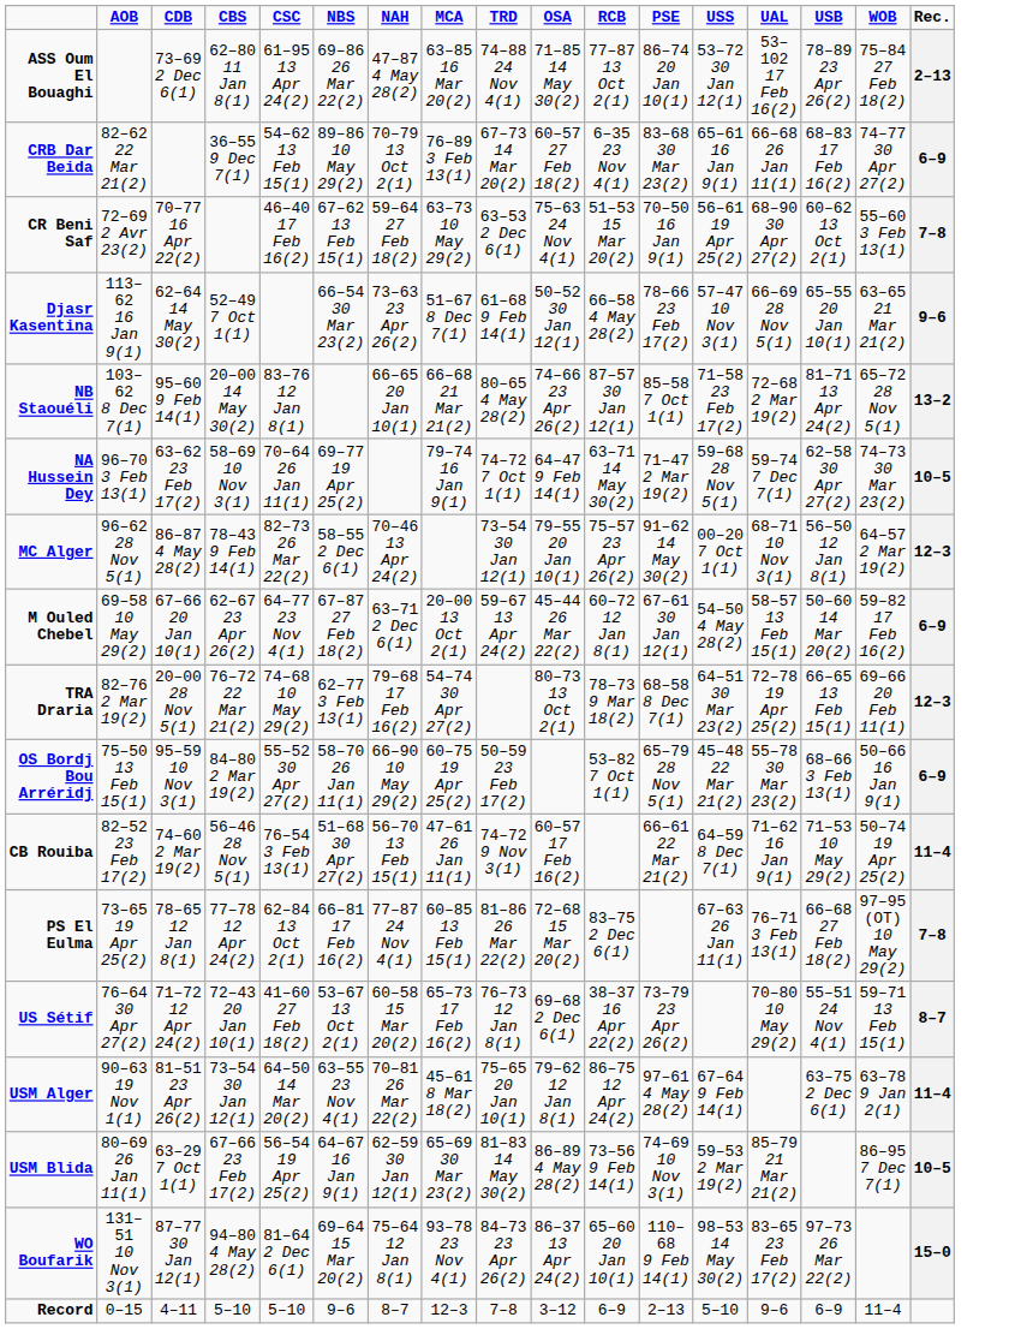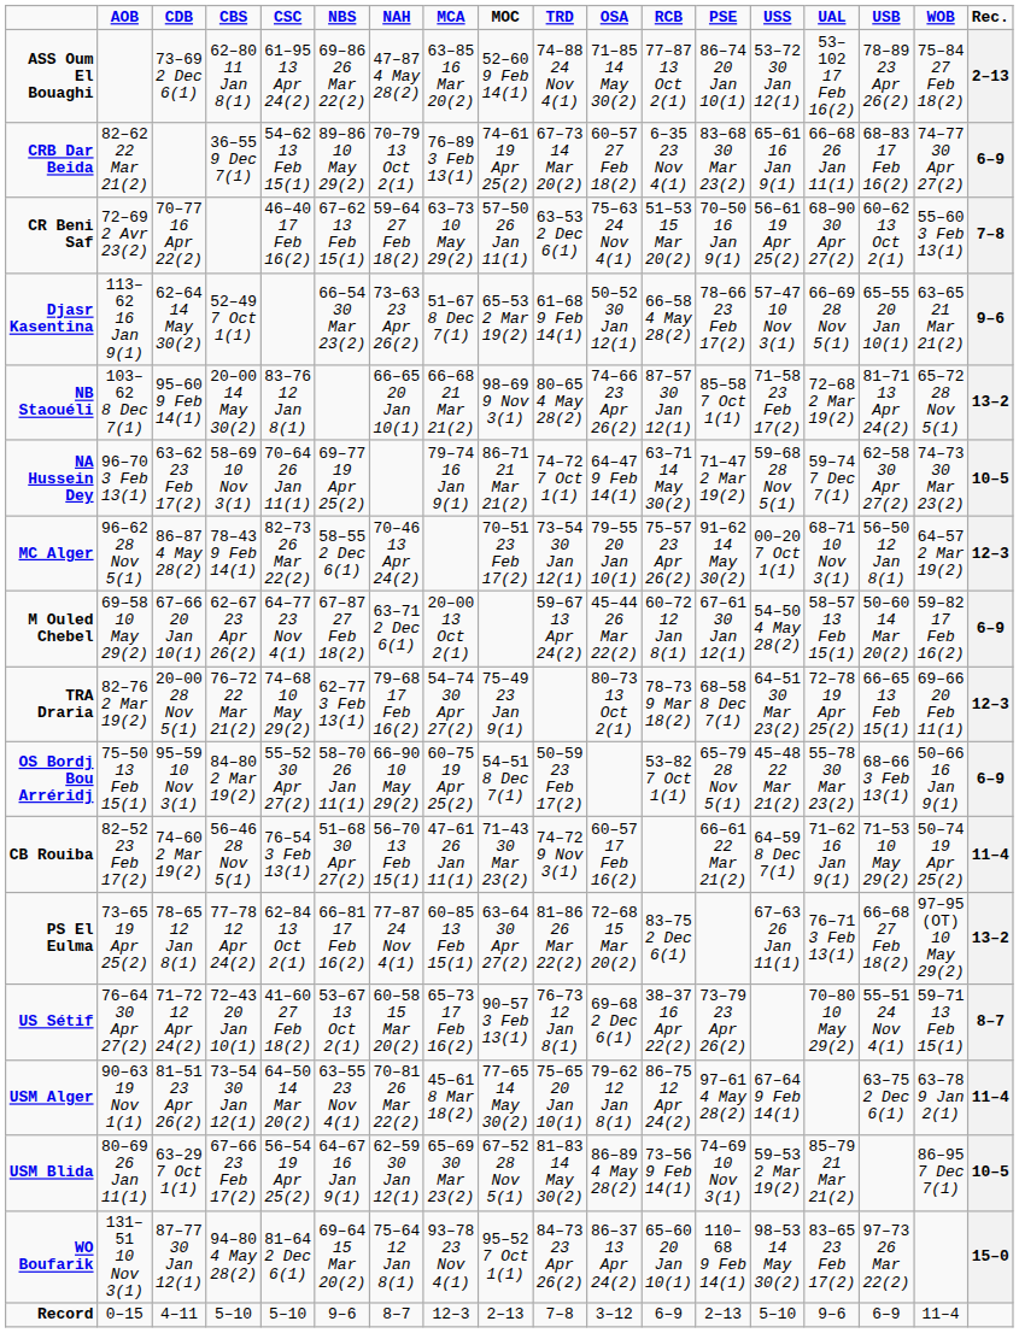 <table style="font-size: 85%; text-align: center" class="wikitable">
 <tr>
 <td></td>
 <td width=50><strong><a href='#'>AOB</a></strong></td>
 <td width=50><strong><a href='#'>CDB</a></strong></td>
 <td width=50><strong><a href='#'>CBS</a></strong></td>
 <td width=50><strong><a href='#'>CSC</a></strong></td>
 <td width=50><strong><a href='#'>NBS</a></strong></td>
 <td width=50><strong><a href='#'>NAH</a></strong></td>
 <td width=50><strong><a href='#'>MCA</a></strong></td>
+<td width=50><strong>MOC</strong></td>
 <td width=50><strong><a href='#'>TRD</a></strong></td>
 <td width=50><strong><a href='#'>OSA</a></strong></td>
 <td width=50><strong><a href='#'>RCB</a></strong></td>
 <td width=50><strong><a href='#'>PSE</a></strong></td>
 <td width=50><strong><a href='#'>USS</a></strong></td>
 <td width=50><strong><a href='#'>UAL</a></strong></td>
 <td width=50><strong><a href='#'>USB</a></strong></td>
 <td width=50><strong><a href='#'>WOB</a></strong></td>
 <td width=50><strong>Rec.</strong></td>
 </tr>
 <tr>
 <td align=right><strong>ASS Oum El Bouaghi</strong></td>
 <td></td>
 <td>73–69<br><em>2 Dec <span>6(1)</span></em></td>
 <td>62–80<br><em>11 Jan <span>8(1)</span></em></td>
 <td>61–95<br><em>13 Apr <span>24(2)</span></em></td>
 <td>69–86<br><em>26 Mar <span>22(2)</span></em></td>
 <td>47–87<br><em>4 May <span>28(2)</span></em></td>
 <td>63–85<br><em>16 Mar <span>20(2)</span></em></td>
+<td>52–60<br><em>9 Feb <span>14(1)</span></em></td>
 <td>74–88<br><em>24 Nov <span>4(1)</span></em></td>
 <td>71–85<br><em>14 May <span>30(2)</span></em></td>
 <td>77–87<br><em>13 Oct <span>2(1)</span></em></td>
 <td>86–74<br><em>20 Jan <span>10(1)</span></em></td>
 <td>53–72<br><em>30 Jan <span>12(1)</span></em></td>
 <td>53–102<br><em>17 Feb <span>16(2)</span></em></td>
 <td>78–89<br><em>23 Apr <span>26(2)</span></em></td>
 <td>75–84<br><em>27 Feb <span>18(2)</span></em></td>
 <th>2–13</th>
 </tr>
 <tr>
 <td align=right><strong><a href='#'>CRB Dar Beida</a></strong></td>
 <td>82–62<br><em>22 Mar <span>21(2)</span></em></td>
 <td></td>
 <td>36–55<br><em>9 Dec <span>7(1)</span></em></td>
 <td>54–62<br><em>13 Feb <span>15(1)</span></em></td>
 <td>89–86<br><em>10 May <span>29(2)</span></em></td>
 <td>70–79<br><em>13 Oct <span>2(1)</span></em></td>
 <td>76–89<br><em>3 Feb <span>13(1)</span></em></td>
+<td>74–61<br><em>19 Apr <span>25(2)</span></em></td>
 <td>67–73<br><em>14 Mar <span>20(2)</span></em></td>
 <td>60–57<br><em>27 Feb <span>18(2)</span></em></td>
 <td>6–35<br><em>23 Nov <span>4(1)</span></em></td>
 <td>83–68<br><em>30 Mar <span>23(2)</span></em></td>
 <td>65–61<br><em>16 Jan <span>9(1)</span></em></td>
 <td>66–68<br><em>26 Jan <span>11(1)</span></em></td>
 <td>68–83<br><em>17 Feb <span>16(2)</span></em></td>
 <td>74–77<br><em>30 Apr <span>27(2)</span></em></td>
 <th>6–9</th>
 </tr>
 <tr>
 <td align=right><strong>CR Beni Saf</strong></td>
 <td>72–69<br><em>2 Avr <span>23(2)</span></em></td>
 <td>70–77<br><em>16 Apr <span>22(2)</span></em></td>
 <td></td>
 <td>46–40<br><em>17 Feb <span>16(2)</span></em></td>
 <td>67–62<br><em>13 Feb <span>15(1)</span></em></td>
 <td>59–64<br><em>27 Feb <span>18(2)</span></em></td>
 <td>63–73<br><em>10 May <span>29(2)</span></em></td>
+<td>57–50<br><em>26 Jan <span>11(1)</span></em></td>
 <td>63–53<br><em>2 Dec <span>6(1)</span></em></td>
 <td>75–63<br><em>24 Nov <span>4(1)</span></em></td>
 <td>51–53<br><em>15 Mar <span>20(2)</span></em></td>
 <td>70–50<br><em>16 Jan <span>9(1)</span></em></td>
 <td>56–61<br><em>19 Apr <span>25(2)</span></em></td>
 <td>68–90<br><em>30 Apr <span>27(2)</span></em></td>
 <td>60–62<br><em>13 Oct <span>2(1)</span></em></td>
 <td>55–60<br><em>3 Feb <span>13(1)</span></em></td>
 <th>7–8</th>
 </tr>
 <tr>
 <td align=right><strong><a href='#'>Djasr Kasentina</a></strong></td>
 <td>113–62<br><em>16 Jan <span>9(1)</span></em></td>
 <td>62–64<br><em>14 May <span>30(2)</span></em></td>
 <td>52–49<br><em>7 Oct <span>1(1)</span></em></td>
 <td></td>
 <td>66–54<br><em>30 Mar <span>23(2)</span></em></td>
 <td>73–63<br><em>23 Apr <span>26(2)</span></em></td>
 <td>51–67<br><em>8 Dec <span>7(1)</span></em></td>
+<td>65–53<br><em>2 Mar <span>19(2)</span></em></td>
 <td>61–68<br><em>9 Feb <span>14(1)</span></em></td>
 <td>50–52<br><em>30 Jan <span>12(1)</span></em></td>
 <td>66–58<br><em>4 May <span>28(2)</span></em></td>
 <td>78–66<br><em>23 Feb <span>17(2)</span></em></td>
 <td>57–47<br><em>10 Nov <span>3(1)</span></em></td>
 <td>66–69<br><em>28 Nov <span>5(1)</span></em></td>
 <td>65–55<br><em>20 Jan <span>10(1)</span></em></td>
 <td>63–65<br><em>21 Mar <span>21(2)</span></em></td>
 <th>9–6</th>
 </tr>
 <tr>
 <td align=right><strong><a href='#'>NB Staouéli</a></strong></td>
 <td>103–62<br><em>8 Dec <span>7(1)</span></em></td>
 <td>95–60<br><em>9 Feb <span>14(1)</span></em></td>
 <td>20–00<br><em>14 May <span>30(2)</span></em></td>
 <td>83–76<br><em>12 Jan <span>8(1)</span></em></td>
 <td></td>
 <td>66–65<br><em>20 Jan <span>10(1)</span></em></td>
 <td>66–68<br><em>21 Mar <span>21(2)</span></em></td>
+<td>98–69<br><em>9 Nov <span>3(1)</span></em></td>
 <td>80–65<br><em>4 May <span>28(2)</span></em></td>
 <td>74–66<br><em>23 Apr <span>26(2)</span></em></td>
 <td>87–57<br><em>30 Jan <span>12(1)</span></em></td>
 <td>85–58<br><em>7 Oct <span>1(1)</span></em></td>
 <td>71–58<br><em>23 Feb <span>17(2)</span></em></td>
 <td>72–68<br><em>2 Mar <span>19(2)</span></em></td>
 <td>81–71<br><em>13 Apr <span>24(2)</span></em></td>
 <td>65–72<br><em>28 Nov <span>5(1)</span></em></td>
 <th>13–2</th>
 </tr>
 <tr>
 <td align=right><strong><a href='#'>NA Hussein Dey</a></strong></td>
 <td>96–70<br><em>3 Feb <span>13(1)</span></em></td>
 <td>63–62<br><em>23 Feb <span>17(2)</span></em></td>
 <td>58–69<br><em>10 Nov <span>3(1)</span></em></td>
 <td>70–64<br><em>26 Jan <span>11(1)</span></em></td>
 <td>69–77<br><em>19 Apr <span>25(2)</span></em></td>
 <td></td>
 <td>79–74<br><em>16 Jan <span>9(1)</span></em></td>
+<td>86–71<br><em>21 Mar <span>21(2)</span></em></td>
 <td>74–72<br><em>7 Oct <span>1(1)</span></em></td>
 <td>64–47<br><em>9 Feb <span>14(1)</span></em></td>
 <td>63–71<br><em>14 May <span>30(2)</span></em></td>
 <td>71–47<br><em>2 Mar <span>19(2)</span></em></td>
 <td>59–68<br><em>28 Nov <span>5(1)</span></em></td>
 <td>59–74<br><em>7 Dec <span>7(1)</span></em></td>
 <td>62–58<br><em>30 Apr <span>27(2)</span></em></td>
 <td>74–73<br><em>30 Mar <span>23(2)</span></em></td>
 <th>10–5</th>
 </tr>
 <tr>
 <td align=right><strong><a href='#'>MC Alger</a></strong></td>
 <td>96–62<br><em>28 Nov <span>5(1)</span></em></td>
 <td>86–87<br><em>4 May <span>28(2)</span></em></td>
 <td>78–43<br><em>9 Feb <span>14(1)</span></em></td>
 <td>82–73<br><em>26 Mar <span>22(2)</span></em></td>
 <td>58–55<br><em>2 Dec <span>6(1)</span></em></td>
 <td>70–46<br><em>13 Apr <span>24(2)</span></em></td>
 <td></td>
+<td>70–51<br><em>23 Feb <span>17(2)</span></em></td>
 <td>73–54<br><em>30 Jan <span>12(1)</span></em></td>
 <td>79–55<br><em>20 Jan <span>10(1)</span></em></td>
 <td>75–57<br><em>23 Apr <span>26(2)</span></em></td>
 <td>91–62<br><em>14 May <span>30(2)</span></em></td>
 <td>00–20<br><em>7 Oct <span>1(1)</span></em></td>
 <td>68–71<br><em>10 Nov <span>3(1)</span></em></td>
 <td>56–50<br><em>12 Jan <span>8(1)</span></em></td>
 <td>64–57<br><em>2 Mar <span>19(2)</span></em></td>
 <th>12–3</th>
 </tr>
 <tr>
 <td align=right><strong>M Ouled Chebel</strong></td>
 <td>69–58<br><em>10 May <span>29(2)</span></em></td>
 <td>67–66<br><em>20 Jan <span>10(1)</span></em></td>
 <td>62–67<br><em>23 Apr <span>26(2)</span></em></td>
 <td>64–77<br><em>23 Nov <span>4(1)</span></em></td>
 <td>67–87<br><em>27 Feb <span>18(2)</span></em></td>
 <td>63–71<br><em>2 Dec <span>6(1)</span></em></td>
 <td>20–00<br><em>13 Oct <span>2(1)</span></em></td>
+<td></td>
 <td>59–67<br><em>13 Apr <span>24(2)</span></em></td>
 <td>45–44<br><em>26 Mar <span>22(2)</span></em></td>
 <td>60–72<br><em>12 Jan <span>8(1)</span></em></td>
 <td>67–61<br><em>30 Jan <span>12(1)</span></em></td>
 <td>54–50<br><em>4 May <span>28(2)</span></em></td>
 <td>58–57<br><em>13 Feb <span>15(1)</span></em></td>
 <td>50–60<br><em>14 Mar <span>20(2)</span></em></td>
 <td>59–82<br><em>17 Feb <span>16(2)</span></em></td>
 <th>6–9</th>
 </tr>
 <tr>
 <td align=right><strong>TRA Draria</strong></td>
 <td>82–76<br><em>2 Mar <span>19(2)</span></em></td>
 <td>20–00<br><em>28 Nov <span>5(1)</span></em></td>
 <td>76–72<br><em>22 Mar <span>21(2)</span></em></td>
 <td>74–68<br><em>10 May <span>29(2)</span></em></td>
 <td>62–77<br><em>3 Feb <span>13(1)</span></em></td>
 <td>79–68<br><em>17 Feb <span>16(2)</span></em></td>
 <td>54–74<br><em>30 Apr <span>27(2)</span></em></td>
+<td>75–49<br><em>23 Jan <span>9(1)</span></em></td>
 <td></td>
 <td>80–73<br><em>13 Oct <span>2(1)</span></em></td>
 <td>78–73<br><em>9 Mar <span>18(2)</span></em></td>
 <td>68–58<br><em>8 Dec <span>7(1)</span></em></td>
 <td>64–51<br><em>30 Mar <span>23(2)</span></em></td>
 <td>72–78<br><em>19 Apr <span>25(2)</span></em></td>
 <td>66–65<br><em>13 Feb <span>15(1)</span></em></td>
 <td>69–66<br><em>20 Feb <span>11(1)</span></em></td>
 <th>12–3</th>
 </tr>
 <tr>
 <td align=right><strong><a href='#'>OS Bordj Bou Arréridj</a></strong></td>
 <td>75–50<br><em>13 Feb <span>15(1)</span></em></td>
 <td>95–59<br><em>10 Nov <span>3(1)</span></em></td>
 <td>84–80<br><em>2 Mar <span>19(2)</span></em></td>
 <td>55–52<br><em>30 Apr <span>27(2)</span></em></td>
 <td>58–70<br><em>26 Jan <span>11(1)</span></em></td>
 <td>66–90<br><em>10 May <span>29(2)</span></em></td>
 <td>60–75<br><em>19 Apr <span>25(2)</span></em></td>
+<td>54–51<br><em>8 Dec <span>7(1)</span></em></td>
 <td>50–59<br><em>23 Feb <span>17(2)</span></em></td>
 <td></td>
 <td>53–82<br><em>7 Oct <span>1(1)</span></em></td>
 <td>65–79<br><em>28 Nov <span>5(1)</span></em></td>
 <td>45–48<br><em>22 Mar <span>21(2)</span></em></td>
 <td>55–78<br><em>30 Mar <span>23(2)</span></em></td>
 <td>68–66<br><em>3 Feb <span>13(1)</span></em></td>
 <td>50–66<br><em>16 Jan <span>9(1)</span></em></td>
 <th>6–9</th>
 </tr>
 <tr>
 <td align=right><strong>CB Rouiba</strong></td>
 <td>82–52<br><em>23 Feb <span>17(2)</span></em></td>
 <td>74–60<br><em>2 Mar <span>19(2)</span></em></td>
 <td>56–46<br><em>28 Nov <span>5(1)</span></em></td>
 <td>76–54<br><em>3 Feb <span>13(1)</span></em></td>
 <td>51–68<br><em>30 Apr <span>27(2)</span></em></td>
 <td>56–70<br><em>13 Feb <span>15(1)</span></em></td>
 <td>47–61<br><em>26 Jan <span>11(1)</span></em></td>
+<td>71–43<br><em>30 Mar <span>23(2)</span></em></td>
 <td>74–72<br><em>9 Nov <span>3(1)</span></em></td>
 <td>60–57<br><em>17 Feb <span>16(2)</span></em></td>
 <td></td>
 <td>66–61<br><em>22 Mar <span>21(2)</span></em></td>
 <td>64–59<br><em>8 Dec <span>7(1)</span></em></td>
 <td>71–62<br><em>16 Jan <span>9(1)</span></em></td>
 <td>71–53<br><em>10 May <span>29(2)</span></em></td>
 <td>50–74<br><em>19 Apr <span>25(2)</span></em></td>
 <th>11–4</th>
 </tr>
 <tr>
 <td align=right><strong>PS El Eulma</strong></td>
 <td>73–65<br><em>19 Apr <span>25(2)</span></em></td>
 <td>78–65<br><em>12 Jan <span>8(1)</span></em></td>
 <td>77–78<br><em>12 Apr <span>24(2)</span></em></td>
 <td>62–84<br><em>13 Oct <span>2(1)</span></em></td>
 <td>66–81<br><em>17 Feb <span>16(2)</span></em></td>
 <td>77–87<br><em>24 Nov <span>4(1)</span></em></td>
 <td>60–85<br><em>13 Feb <span>15(1)</span></em></td>
+<td>63–64<br><em>30 Apr <span>27(2)</span></em></td>
 <td>81–86<br><em>26 Mar <span>22(2)</span></em></td>
 <td>72–68<br><em>15 Mar <span>20(2)</span></em></td>
 <td>83–75<br><em>2 Dec <span>6(1)</span></em></td>
 <td></td>
 <td>67–63<br><em>26 Jan <span>11(1)</span></em></td>
 <td>76–71<br><em>3 Feb <span>13(1)</span></em></td>
 <td>66–68<br><em>27 Feb <span>18(2)</span></em></td>
 <td>97–95 (OT)<br><em>10 May <span>29(2)</span></em></td>
-<th>7–8</th>
+<th>13–2</th>
 </tr>
 <tr>
 <td align=right><strong><a href='#'>US Sétif</a></strong></td>
 <td>76–64<br><em>30 Apr <span>27(2)</span></em></td>
 <td>71–72<br><em>12 Apr <span>24(2)</span></em></td>
 <td>72–43<br><em>20 Jan <span>10(1)</span></em></td>
 <td>41–60<br><em>27 Feb <span>18(2)</span></em></td>
 <td>53–67<br><em>13 Oct <span>2(1)</span></em></td>
 <td>60–58<br><em>15 Mar <span>20(2)</span></em></td>
 <td>65–73<br><em>17 Feb <span>16(2)</span></em></td>
+<td>90–57<br><em>3 Feb <span>13(1)</span></em></td>
 <td>76–73<br><em>12 Jan <span>8(1)</span></em></td>
 <td>69–68<br><em>2 Dec <span>6(1)</span></em></td>
 <td>38–37<br><em>16 Apr <span>22(2)</span></em></td>
 <td>73–79<br><em>23 Apr <span>26(2)</span></em></td>
 <td></td>
 <td>70–80<br><em>10 May <span>29(2)</span></em></td>
 <td>55–51<br><em>24 Nov <span>4(1)</span></em></td>
 <td>59–71<br><em>13 Feb <span>15(1)</span></em></td>
 <th>8–7</th>
 </tr>
 <tr>
 <td align=right><strong><a href='#'>USM Alger</a></strong></td>
 <td>90–63<br><em>19 Nov <span>1(1)</span></em></td>
 <td>81–51<br><em>23 Apr <span>26(2)</span></em></td>
 <td>73–54<br><em>30 Jan <span>12(1)</span></em></td>
 <td>64–50<br><em>14 Mar <span>20(2)</span></em></td>
 <td>63–55<br><em>23 Nov <span>4(1)</span></em></td>
 <td>70–81<br><em>26 Mar <span>22(2)</span></em></td>
 <td>45–61<br><em>8 Mar <span>18(2)</span></em></td>
+<td>77–65<br><em>14 May <span>30(2)</span></em></td>
 <td>75–65<br><em>20 Jan <span>10(1)</span></em></td>
 <td>79–62<br><em>12 Jan <span>8(1)</span></em></td>
 <td>86–75<br><em>12 Apr <span>24(2)</span></em></td>
 <td>97–61<br><em>4 May <span>28(2)</span></em></td>
 <td>67–64<br><em>9 Feb <span>14(1)</span></em></td>
 <td></td>
 <td>63–75<br><em>2 Dec <span>6(1)</span></em></td>
 <td>63–78<br><em>9 Jan <span>2(1)</span></em></td>
 <th>11–4</th>
 </tr>
 <tr>
 <td align=right><strong><a href='#'>USM Blida</a></strong></td>
 <td>80–69<br><em>26 Jan <span>11(1)</span></em></td>
 <td>63–29<br><em>7 Oct <span>1(1)</span></em></td>
 <td>67–66<br><em>23 Feb <span>17(2)</span></em></td>
 <td>56–54<br><em>19 Apr <span>25(2)</span></em></td>
 <td>64–67<br><em>16 Jan <span>9(1)</span></em></td>
 <td>62–59<br><em>30 Jan <span>12(1)</span></em></td>
 <td>65–69<br><em>30 Mar <span>23(2)</span></em></td>
+<td>67–52<br><em>28 Nov <span>5(1)</span></em></td>
 <td>81–83<br><em>14 May <span>30(2)</span></em></td>
 <td>86–89<br><em>4 May <span>28(2)</span></em></td>
 <td>73–56<br><em>9 Feb <span>14(1)</span></em></td>
 <td>74–69<br><em>10 Nov <span>3(1)</span></em></td>
 <td>59–53<br><em>2 Mar <span>19(2)</span></em></td>
 <td>85–79<br><em>21 Mar <span>21(2)</span></em></td>
 <td></td>
 <td>86–95<br><em>7 Dec <span>7(1)</span></em></td>
 <th>10–5</th>
 </tr>
 <tr>
 <td align=right><strong><a href='#'>WO Boufarik</a></strong></td>
 <td>131–51<br><em>10 Nov <span>3(1)</span></em></td>
 <td>87–77<br><em>30 Jan <span>12(1)</span></em></td>
 <td>94–80<br><em>4 May <span>28(2)</span></em></td>
 <td>81–64<br><em>2 Dec <span>6(1)</span></em></td>
 <td>69–64<br><em>15 Mar <span>20(2)</span></em></td>
 <td>75–64<br><em>12 Jan <span>8(1)</span></em></td>
 <td>93–78<br><em>23 Nov <span>4(1)</span></em></td>
+<td>95–52<br><em>7 Oct <span>1(1)</span></em></td>
 <td>84–73<br><em>23 Apr <span>26(2)</span></em></td>
 <td>86–37<br><em>13 Apr <span>24(2)</span></em></td>
 <td>65–60<br><em>20 Jan <span>10(1)</span></em></td>
 <td>110–68<br><em>9 Feb <span>14(1)</span></em></td>
 <td>98–53<br><em>14 May <span>30(2)</span></em></td>
 <td>83–65<br><em>23 Feb <span>17(2)</span></em></td>
 <td>97–73<br><em>26 Mar <span>22(2)</span></em></td>
 <td></td>
 <th>15–0</th>
 </tr>
 <tr>
 <td align=right><strong>Record</strong></td>
 <td> 0–15</td>
 <td> 4–11</td>
 <td> 5–10</td>
 <td> 5–10</td>
 <td> 9–6</td>
 <td> 8–7</td>
 <td> 12–3</td>
+<td> 2–13</td>
 <td> 7–8</td>
 <td> 3–12</td>
 <td> 6–9</td>
 <td> 2–13</td>
 <td> 5–10</td>
 <td> 9–6</td>
 <td> 6–9</td>
 <td> 11–4</td>
 <td></td>
 </tr>
 </table>
